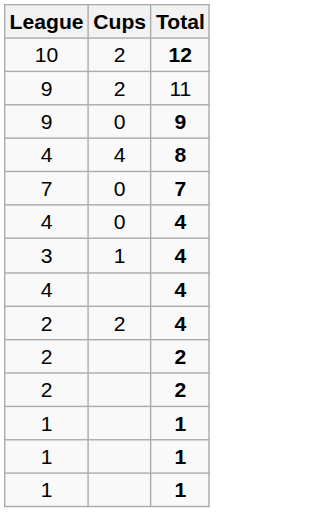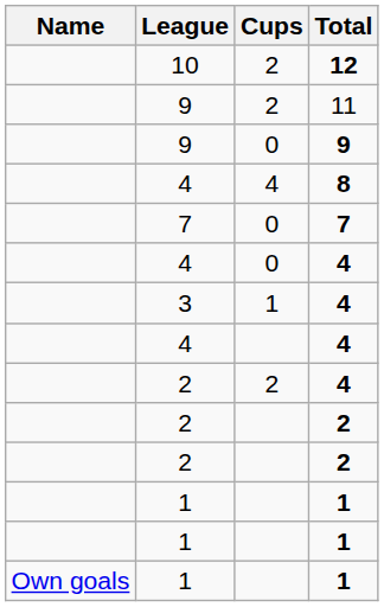 <table class="wikitable sortable" style="text-align:center; font-size:95%">
 <tr>
+<th>Name</th>
 <th>League</th>
 <th>Cups</th>
 <th>Total</th>
 </tr>
 <tr>
+<td></td>
 <td>10</td>
 <td>2</td>
 <td> <strong>12</strong></td>
 </tr>
 <tr>
+<td></td>
 <td>9</td>
 <td>2</td>
 <td> 11</td>
 </tr>
 <tr>
+<td></td>
 <td>9</td>
 <td>0</td>
 <td> <strong>9</strong></td>
 </tr>
 <tr>
+<td></td>
 <td>4</td>
 <td>4</td>
 <td> <strong>8</strong></td>
 </tr>
 <tr>
+<td></td>
 <td>7</td>
 <td>0</td>
 <td> <strong>7</strong></td>
 </tr>
 <tr>
+<td></td>
 <td>4</td>
 <td>0</td>
 <td> <strong>4</strong></td>
 </tr>
 <tr>
+<td></td>
 <td>3</td>
 <td>1</td>
 <td> <strong>4</strong></td>
 </tr>
 <tr>
+<td></td>
 <td>4</td>
 <td></td>
 <td> <strong>4</strong></td>
 </tr>
 <tr>
+<td></td>
 <td>2</td>
 <td>2</td>
 <td> <strong>4</strong></td>
 </tr>
 <tr>
+<td></td>
 <td>2</td>
 <td></td>
 <td> <strong>2</strong></td>
 </tr>
 <tr>
+<td></td>
 <td>2</td>
 <td></td>
 <td> <strong>2</strong></td>
 </tr>
 <tr>
+<td></td>
 <td>1</td>
 <td></td>
 <td> <strong>1</strong></td>
 </tr>
 <tr>
+<td></td>
 <td>1</td>
 <td></td>
 <td> <strong>1</strong></td>
 </tr>
 <tr>
+<td><a href='#'>Own goals</a></td>
 <td>1</td>
 <td></td>
 <td> <strong>1</strong></td>
 </tr>
 </table>
